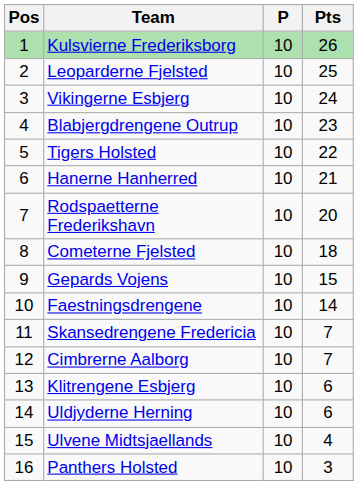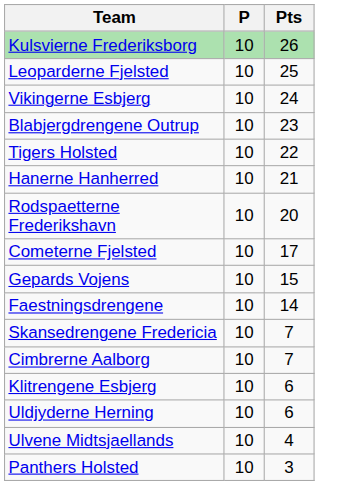 <table class="wikitable" style="font-size: 100%">
 <tr>
-<th width=20>Pos</th>
 <th width=200>Team</th>
 <th width=30>P</th>
 <th width=40>Pts</th>
 </tr>
 <tr align=center style="background:#ACE1AF;">
-<td>1</td>
 <td align="left"><a href='#'>Kulsvierne Frederiksborg</a></td>
 <td>10</td>
 <td>26</td>
 </tr>
 <tr align=center>
-<td>2</td>
 <td align="left"><a href='#'>Leoparderne Fjelsted</a></td>
 <td>10</td>
 <td>25</td>
 </tr>
 <tr align=center>
-<td>3</td>
 <td align="left"><a href='#'>Vikingerne Esbjerg</a></td>
 <td>10</td>
 <td>24</td>
 </tr>
 <tr align=center>
-<td>4</td>
 <td align="left"><a href='#'>Blabjergdrengene Outrup</a></td>
 <td>10</td>
 <td>23</td>
 </tr>
 <tr align=center>
-<td>5</td>
 <td align="left"><a href='#'>Tigers Holsted</a></td>
 <td>10</td>
 <td>22</td>
 </tr>
 <tr align=center>
-<td>6</td>
 <td align="left"><a href='#'>Hanerne Hanherred</a></td>
 <td>10</td>
 <td>21</td>
 </tr>
 <tr align=center>
-<td>7</td>
 <td align="left"><a href='#'>Rodspaetterne Frederikshavn</a></td>
 <td>10</td>
 <td>20</td>
 </tr>
 <tr align=center>
-<td>8</td>
 <td align="left"><a href='#'>Cometerne Fjelsted</a></td>
 <td>10</td>
-<td>18</td>
+<td>17</td>
 </tr>
 <tr align=center>
-<td>9</td>
 <td align="left"><a href='#'>Gepards Vojens</a></td>
 <td>10</td>
 <td>15</td>
 </tr>
 <tr align=center>
-<td>10</td>
 <td align="left"><a href='#'>Faestningsdrengene</a></td>
 <td>10</td>
 <td>14</td>
 </tr>
 <tr align=center>
-<td>11</td>
 <td align="left"><a href='#'>Skansedrengene Fredericia</a></td>
 <td>10</td>
 <td>7</td>
 </tr>
 <tr align=center>
-<td>12</td>
 <td align="left"><a href='#'>Cimbrerne Aalborg</a></td>
 <td>10</td>
 <td>7</td>
 </tr>
 <tr align=center>
-<td>13</td>
 <td align="left"><a href='#'>Klitrengene Esbjerg</a></td>
 <td>10</td>
 <td>6</td>
 </tr>
 <tr align=center>
-<td>14</td>
 <td align="left"><a href='#'>Uldjyderne Herning</a></td>
 <td>10</td>
 <td>6</td>
 </tr>
 <tr align=center>
-<td>15</td>
 <td align="left"><a href='#'>Ulvene Midtsjaellands</a></td>
 <td>10</td>
 <td>4</td>
 </tr>
 <tr align=center>
-<td>16</td>
 <td align="left"><a href='#'>Panthers Holsted</a></td>
 <td>10</td>
 <td>3</td>
 </tr>
 </table>
